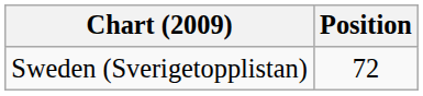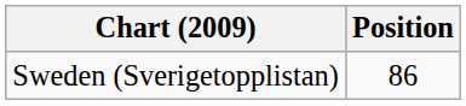 <table class="wikitable">
 <tr>
 <th>Chart (2009)</th>
 <th>Position</th>
 </tr>
 <tr>
 <td>Sweden (Sverigetopplistan)</td>
-<td align="center">72</td>
+<td align="center">86</td>
 </tr>
 </table>
